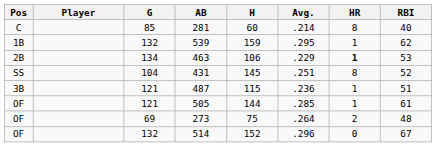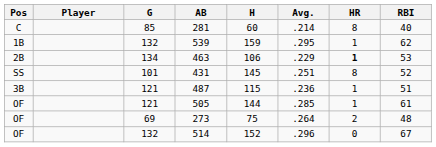 <table class="wikitable sortable">
 <tr>
 <th bgcolor="#DDDDFF" width="5%">Pos</th>
 <th bgcolor="#DDDDFF" width="16%">Player</th>
 <th bgcolor="#DDDDFF" width="9%">G</th>
 <th bgcolor="#DDDDFF" width="9%">AB</th>
 <th bgcolor="#DDDDFF" width="9%">H</th>
 <th bgcolor="#DDDDFF" width="9%">Avg.</th>
 <th bgcolor="#DDDDFF" width="9%">HR</th>
 <th bgcolor="#DDDDFF" width="9%">RBI</th>
 </tr>
 <tr align="center">
 <td>C</td>
 <td></td>
 <td>85</td>
 <td>281</td>
 <td>60</td>
 <td>.214</td>
 <td>8</td>
 <td>40</td>
 </tr>
 <tr align="center">
 <td>1B</td>
 <td></td>
 <td>132</td>
 <td>539</td>
 <td>159</td>
 <td>.295</td>
 <td>1</td>
 <td>62</td>
 </tr>
 <tr align="center">
 <td>2B</td>
 <td></td>
 <td>134</td>
 <td>463</td>
 <td>106</td>
 <td>.229</td>
 <td><strong>1</strong></td>
 <td>53</td>
 </tr>
 <tr align="center">
 <td>SS</td>
 <td></td>
-<td>104</td>
+<td>101</td>
 <td>431</td>
 <td>145</td>
 <td>.251</td>
 <td>8</td>
 <td>52</td>
 </tr>
 <tr align="center">
 <td>3B</td>
 <td></td>
 <td>121</td>
 <td>487</td>
 <td>115</td>
 <td>.236</td>
 <td>1</td>
 <td>51</td>
 </tr>
 <tr align="center">
 <td>OF</td>
 <td></td>
 <td>121</td>
 <td>505</td>
 <td>144</td>
 <td>.285</td>
 <td>1</td>
 <td>61</td>
 </tr>
 <tr align="center">
 <td>OF</td>
 <td></td>
 <td>69</td>
 <td>273</td>
 <td>75</td>
 <td>.264</td>
 <td>2</td>
 <td>48</td>
 </tr>
 <tr align="center">
 <td>OF</td>
 <td></td>
 <td>132</td>
 <td>514</td>
 <td>152</td>
 <td>.296</td>
 <td>0</td>
 <td>67</td>
 </tr>
 </table>
